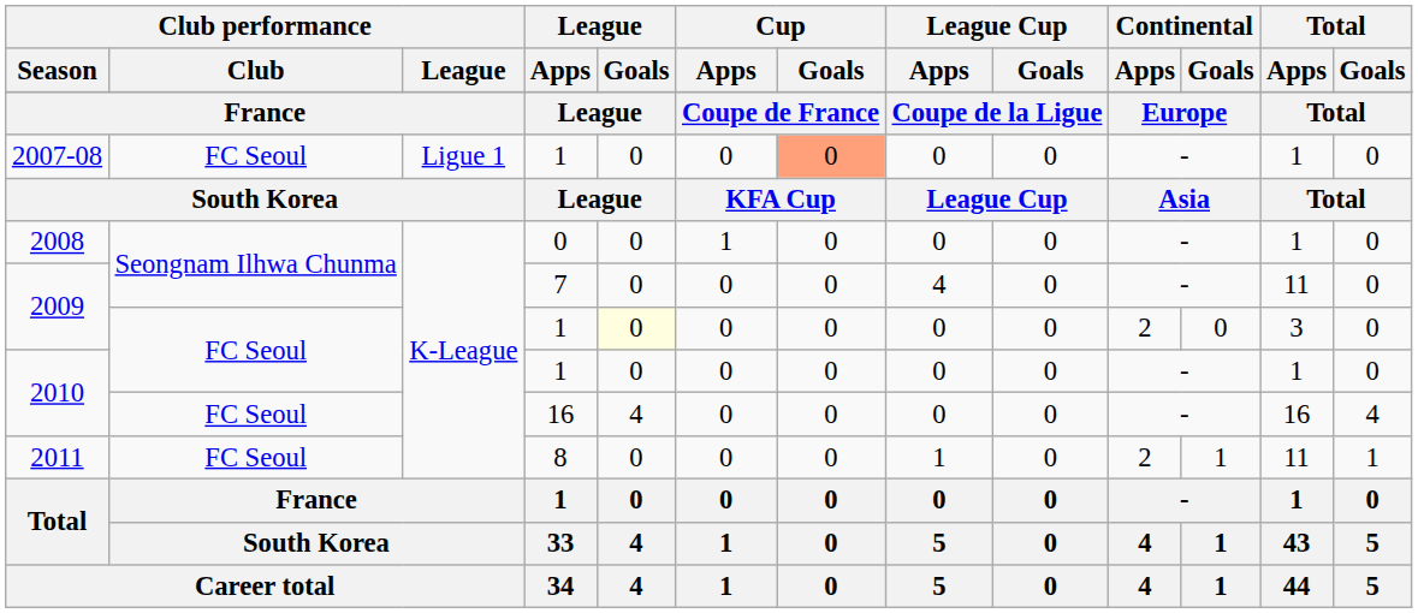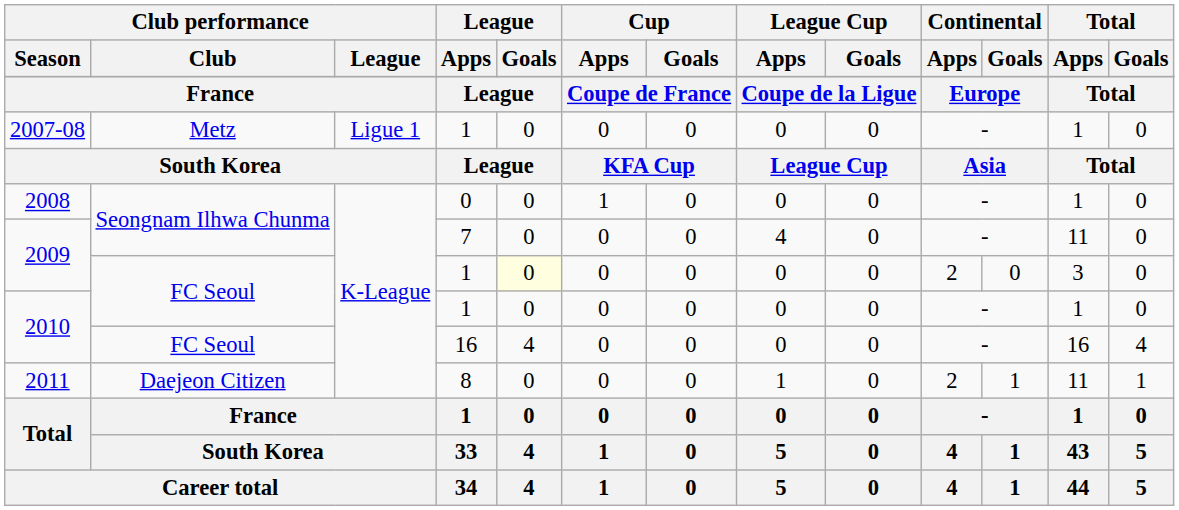 <table class="wikitable" style="text-align:center">
 <tr>
 <th colspan=3>Club performance</th>
 <th colspan=2>League</th>
 <th colspan=2>Cup</th>
 <th colspan=2>League Cup</th>
 <th colspan=2>Continental</th>
 <th colspan=2>Total</th>
 </tr>
 <tr>
 <th>Season</th>
 <th>Club</th>
 <th>League</th>
 <th>Apps</th>
 <th>Goals</th>
 <th>Apps</th>
 <th>Goals</th>
 <th>Apps</th>
 <th>Goals</th>
 <th>Apps</th>
 <th>Goals</th>
 <th>Apps</th>
 <th>Goals</th>
 </tr>
 <tr>
 </tr>
 <tr>
 <th colspan=3>France</th>
 <th colspan=2>League</th>
 <th colspan=2><a href='#'>Coupe de France</a></th>
 <th colspan=2><a href='#'>Coupe de la Ligue</a></th>
 <th colspan=2><a href='#'>Europe</a></th>
 <th colspan=2>Total</th>
 </tr>
 <tr>
 <td><a href='#'>2007-08</a></td>
-<td><a href='#'>FC Seoul</a></td>
+<td><a href='#'>Metz</a></td>
 <td><a href='#'>Ligue 1</a></td>
 <td>1</td>
 <td>0</td>
 <td>0</td>
-<td style="background: lightsalmon;">0</td>
+<td>0</td>
 <td>0</td>
 <td>0</td>
 <td colspan="2">-</td>
 <td>1</td>
 <td>0</td>
 </tr>
 <tr>
 <th colspan=3>South Korea</th>
 <th colspan=2>League</th>
 <th colspan=2><a href='#'>KFA Cup</a></th>
 <th colspan=2><a href='#'>League Cup</a></th>
 <th colspan=2><a href='#'>Asia</a></th>
 <th colspan=2>Total</th>
 </tr>
 <tr>
 <td><a href='#'>2008</a></td>
 <td rowspan="2"><a href='#'>Seongnam Ilhwa Chunma</a></td>
 <td rowspan="6"><a href='#'>K-League</a></td>
 <td>0</td>
 <td>0</td>
 <td>1</td>
 <td>0</td>
 <td>0</td>
 <td>0</td>
 <td colspan="2">-</td>
 <td>1</td>
 <td>0</td>
 </tr>
 <tr>
 <td rowspan=2><a href='#'>2009</a></td>
 <td>7</td>
 <td>0</td>
 <td>0</td>
 <td>0</td>
 <td>4</td>
 <td>0</td>
 <td colspan="2">-</td>
 <td>11</td>
 <td>0</td>
 </tr>
 <tr>
 <td rowspan="2"><a href='#'>FC Seoul</a></td>
 <td>1</td>
 <td style="background: lightyellow;">0</td>
 <td>0</td>
 <td>0</td>
 <td>0</td>
 <td>0</td>
 <td>2</td>
 <td>0</td>
 <td>3</td>
 <td>0</td>
 </tr>
 <tr>
 <td rowspan=2><a href='#'>2010</a></td>
 <td>1</td>
 <td>0</td>
 <td>0</td>
 <td>0</td>
 <td>0</td>
 <td>0</td>
 <td colspan="2">-</td>
 <td>1</td>
 <td>0</td>
 </tr>
 <tr>
 <td><a href='#'>FC Seoul</a></td>
 <td>16</td>
 <td>4</td>
 <td>0</td>
 <td>0</td>
 <td>0</td>
 <td>0</td>
 <td colspan="2">-</td>
 <td>16</td>
 <td>4</td>
 </tr>
 <tr>
 <td><a href='#'>2011</a></td>
-<td><a href='#'>FC Seoul</a></td>
+<td><a href='#'>Daejeon Citizen</a></td>
 <td>8</td>
 <td>0</td>
 <td>0</td>
 <td>0</td>
 <td>1</td>
 <td>0</td>
 <td>2</td>
 <td>1</td>
 <td>11</td>
 <td>1</td>
 </tr>
 <tr>
 <th rowspan=2>Total</th>
 <th colspan=2>France</th>
 <th>1</th>
 <th>0</th>
 <th>0</th>
 <th>0</th>
 <th>0</th>
 <th>0</th>
 <th colspan=2>-</th>
 <th>1</th>
 <th>0</th>
 </tr>
 <tr>
 <th colspan=2>South Korea</th>
 <th>33</th>
 <th>4</th>
 <th>1</th>
 <th>0</th>
 <th>5</th>
 <th>0</th>
 <th>4</th>
 <th>1</th>
 <th>43</th>
 <th>5</th>
 </tr>
 <tr>
 <th colspan=3>Career total</th>
 <th>34</th>
 <th>4</th>
 <th>1</th>
 <th>0</th>
 <th>5</th>
 <th>0</th>
 <th>4</th>
 <th>1</th>
 <th>44</th>
 <th>5</th>
 </tr>
 </table>
